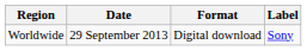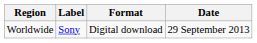 <table class=wikitable>
 <tr>
 <th>Region</th>
+<th>Label</th>
+<th>Format</th>
 <th>Date</th>
-<th>Format</th>
-<th>Label</th>
 </tr>
 <tr>
 <td>Worldwide</td>
+<td><a href='#'>Sony</a></td>
+<td>Digital download</td>
 <td>29 September 2013</td>
-<td>Digital download</td>
-<td><a href='#'>Sony</a></td>
 </tr>
 </table>
